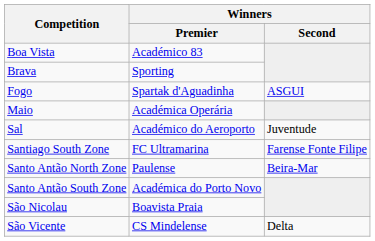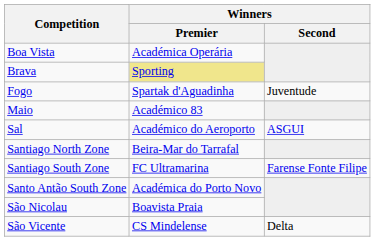 <table class="wikitable">
 <tr>
 <th rowspan="2">Competition</th>
 <th colspan="2">Winners</th>
 </tr>
 <tr>
 <th>Premier</th>
 <th>Second</th>
 </tr>
 <tr>
 <td><a href='#'>Boa Vista</a></td>
-<td><a href='#'>Académico 83</a></td>
+<td><a href='#'>Académica Operária</a></td>
 <td rowspan="2" bgcolor=#EFEFEF></td>
 </tr>
 <tr>
 <td><a href='#'>Brava</a></td>
-<td><a href='#'>Sporting</a></td>
+<td style="background: khaki;"><a href='#'>Sporting</a></td>
 </tr>
 <tr>
 <td><a href='#'>Fogo</a></td>
 <td><a href='#'>Spartak d'Aguadinha</a></td>
-<td><a href='#'>ASGUI</a></td>
+<td>Juventude</td>
 </tr>
 <tr>
 <td><a href='#'>Maio</a></td>
-<td><a href='#'>Académica Operária</a></td>
+<td><a href='#'>Académico 83</a></td>
 <td bgcolor=#EFEFEF></td>
 </tr>
 <tr>
 <td><a href='#'>Sal</a></td>
 <td><a href='#'>Académico do Aeroporto</a></td>
-<td>Juventude</td>
+<td><a href='#'>ASGUI</a></td>
+</tr>
+<tr>
+<td><a href='#'>Santiago North Zone</a></td>
+<td><a href='#'>Beira-Mar do Tarrafal</a></td>
+<td bgcolor=#EFEFEF></td>
 </tr>
 <tr>
 <td><a href='#'>Santiago South Zone</a></td>
 <td><a href='#'>FC Ultramarina</a></td>
 <td><a href='#'>Farense Fonte Filipe</a></td>
-</tr>
-<tr>
-<td><a href='#'>Santo Antão North Zone</a></td>
-<td><a href='#'>Paulense</a></td>
-<td><a href='#'>Beira-Mar</a></td>
 </tr>
 <tr>
 <td><a href='#'>Santo Antão South Zone</a></td>
 <td><a href='#'>Académica do Porto Novo</a></td>
 <td rowspan="2" bgcolor=#EFEFEF></td>
 </tr>
 <tr>
 <td><a href='#'>São Nicolau</a></td>
 <td><a href='#'>Boavista Praia</a></td>
 </tr>
 <tr>
 <td><a href='#'>São Vicente</a></td>
 <td><a href='#'>CS Mindelense</a></td>
 <td>Delta</td>
 </tr>
 </table>
